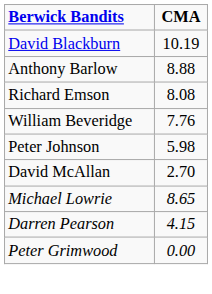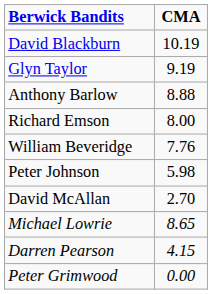 <table class=wikitable width="200">
 <tr>
 <td><strong><a href='#'>Berwick Bandits</a></strong></td>
 <td align="center"><strong>CMA</strong></td>
 </tr>
 <tr>
 <td><a href='#'>David Blackburn</a></td>
 <td align="center">10.19</td>
 </tr>
 <tr>
+<td><a href='#'>Glyn Taylor</a></td>
+<td align="center">9.19</td>
+</tr>
+<tr>
 <td>Anthony Barlow</td>
 <td align="center">8.88</td>
 </tr>
 <tr>
 <td>Richard Emson</td>
-<td align="center">8.08</td>
+<td align="center">8.00</td>
 </tr>
 <tr>
 <td>William Beveridge</td>
 <td align="center">7.76</td>
 </tr>
 <tr>
 <td>Peter Johnson</td>
 <td align="center">5.98</td>
 </tr>
 <tr>
 <td>David McAllan</td>
 <td align="center">2.70</td>
 </tr>
 <tr>
 <td><em>Michael Lowrie</em></td>
 <td align="center"><em>8.65</em></td>
 </tr>
 <tr>
 <td><em>Darren Pearson</em></td>
 <td align="center"><em>4.15</em></td>
 </tr>
 <tr>
 <td><em>Peter Grimwood</em></td>
 <td align="center"><em>0.00</em></td>
 </tr>
 </table>
